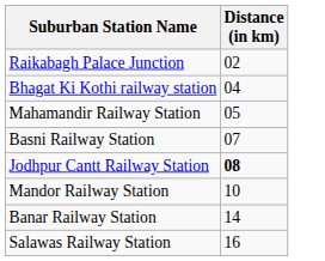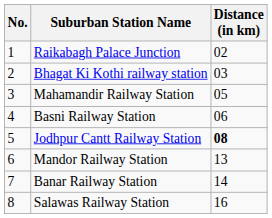 <table class="wikitable" 1em;">
 <tr>
+<th>No.</th>
 <th>Suburban Station Name</th>
 <th>Distance<br>(in km)</th>
 </tr>
 <tr valign="top">
+<td>1</td>
 <td><a href='#'>Raikabagh Palace Junction</a></td>
 <td>02</td>
 </tr>
 <tr>
+<td>2</td>
 <td><a href='#'>Bhagat Ki Kothi railway station</a></td>
-<td>04</td>
+<td>03</td>
 </tr>
 <tr>
+<td>3</td>
 <td>Mahamandir Railway Station</td>
 <td>05</td>
 </tr>
 <tr>
+<td>4</td>
 <td>Basni Railway Station</td>
-<td>07</td>
+<td>06</td>
 </tr>
 <tr>
+<td>5</td>
 <td><a href='#'>Jodhpur Cantt Railway Station</a></td>
 <td><strong>08</strong></td>
 </tr>
 <tr>
+<td>6</td>
 <td>Mandor Railway Station</td>
-<td>10</td>
+<td>13</td>
 </tr>
 <tr>
+<td>7</td>
 <td>Banar Railway Station</td>
 <td>14</td>
 </tr>
 <tr>
+<td>8</td>
 <td>Salawas Railway Station</td>
 <td>16</td>
 </tr>
 </table>
